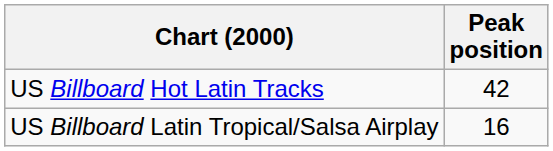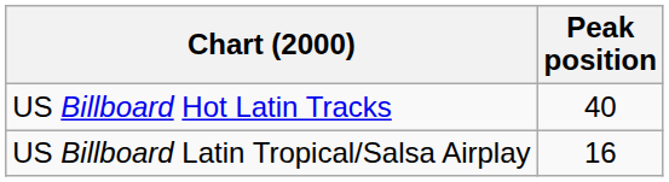 <table class="wikitable">
 <tr>
 <th>Chart (2000)</th>
 <th>Peak<br>position</th>
 </tr>
 <tr>
 <td>US <a href='#'><em>Billboard</em></a> <a href='#'>Hot Latin Tracks</a></td>
-<td align="center">42</td>
+<td align="center">40</td>
 </tr>
 <tr>
 <td>US <em>Billboard</em> Latin Tropical/Salsa Airplay</td>
 <td align="center">16</td>
 </tr>
 </table>
